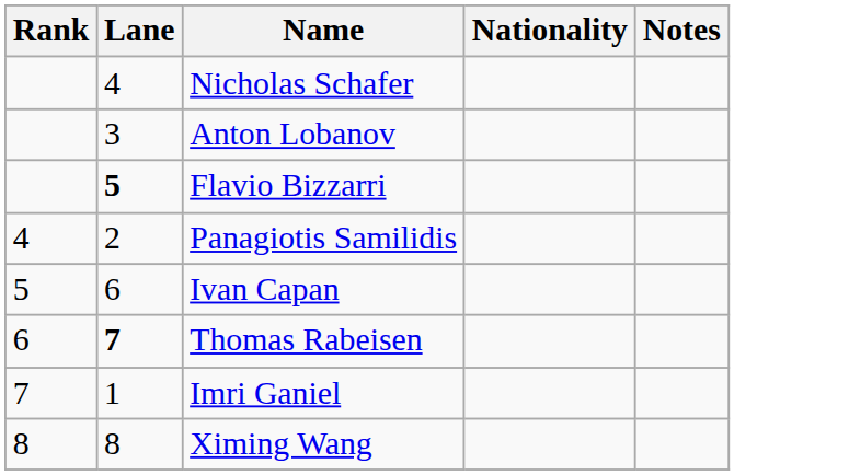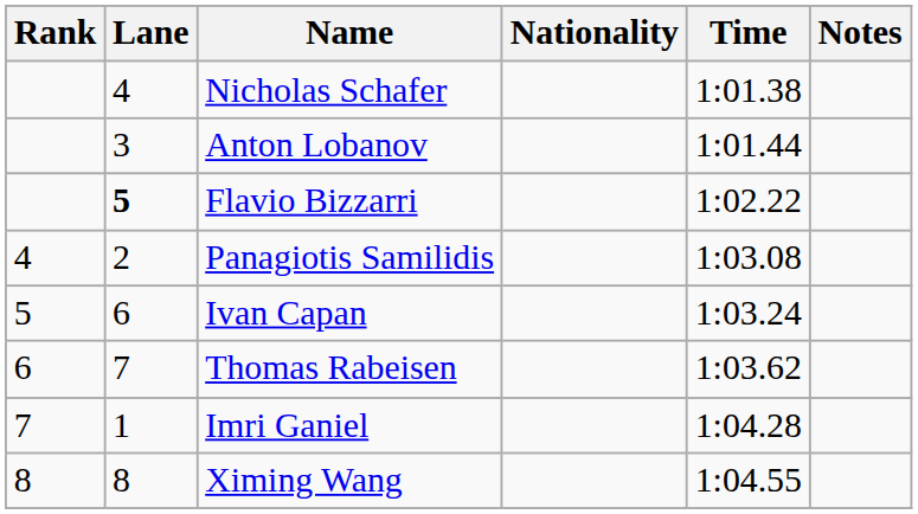 <table class="wikitable">
 <tr>
 <th>Rank</th>
 <th>Lane</th>
 <th>Name</th>
 <th>Nationality</th>
+<th>Time</th>
 <th>Notes</th>
 </tr>
 <tr>
 <td></td>
 <td>4</td>
 <td><a href='#'>Nicholas Schafer</a></td>
 <td></td>
+<td>1:01.38</td>
 <td></td>
 </tr>
 <tr>
 <td></td>
 <td>3</td>
 <td><a href='#'>Anton Lobanov</a></td>
 <td></td>
+<td>1:01.44</td>
 <td></td>
 </tr>
 <tr>
 <td></td>
 <td><strong>5</strong></td>
 <td><a href='#'>Flavio Bizzarri</a></td>
 <td></td>
+<td>1:02.22</td>
 <td></td>
 </tr>
 <tr>
 <td>4</td>
 <td>2</td>
 <td><a href='#'>Panagiotis Samilidis</a></td>
 <td></td>
+<td>1:03.08</td>
 <td></td>
 </tr>
 <tr>
 <td>5</td>
 <td>6</td>
 <td><a href='#'>Ivan Capan</a></td>
 <td></td>
+<td>1:03.24</td>
 <td></td>
 </tr>
 <tr>
 <td>6</td>
-<td><strong>7</strong></td>
+<td>7</td>
 <td><a href='#'>Thomas Rabeisen</a></td>
 <td></td>
+<td>1:03.62</td>
 <td></td>
 </tr>
 <tr>
 <td>7</td>
 <td>1</td>
 <td><a href='#'>Imri Ganiel</a></td>
 <td></td>
+<td>1:04.28</td>
 <td></td>
 </tr>
 <tr>
 <td>8</td>
 <td>8</td>
 <td><a href='#'>Ximing Wang</a></td>
 <td></td>
+<td>1:04.55</td>
 <td></td>
 </tr>
 </table>
